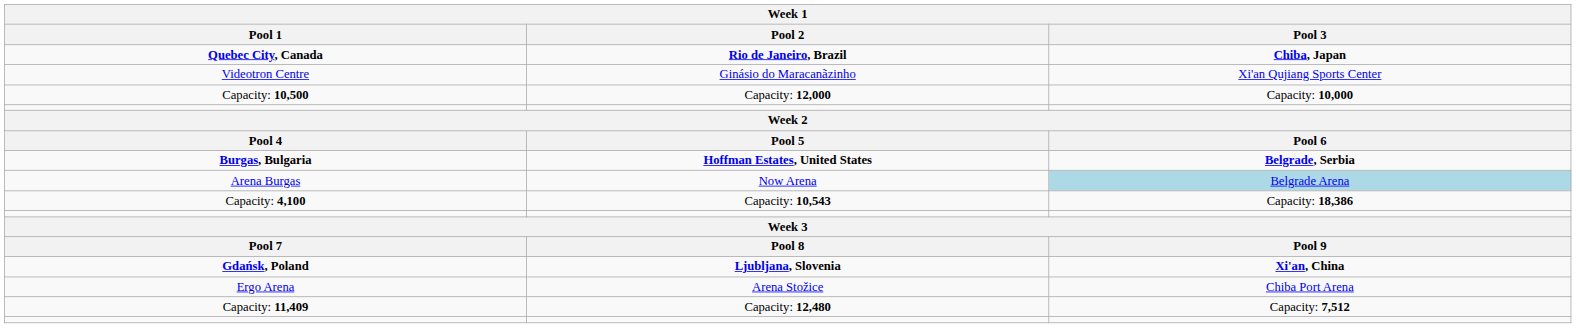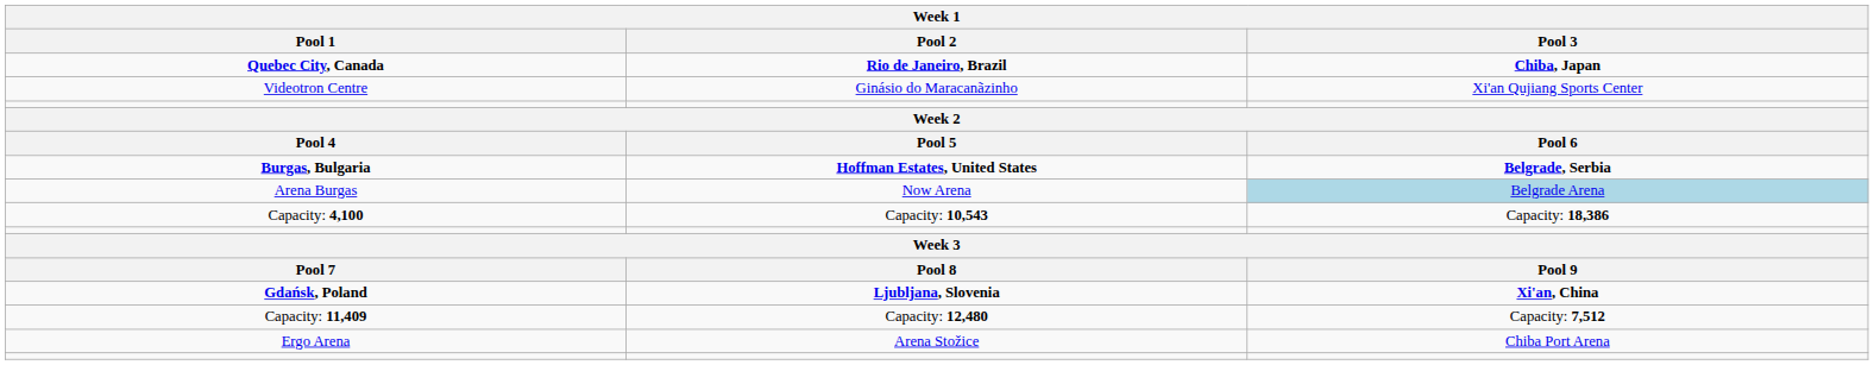 <table class="wikitable" style="text-align:center; width:100%">
 <tr>
 <th colspan=3>Week 1</th>
 </tr>
 <tr>
 <th width=33%>Pool 1</th>
 <th width=33%>Pool 2</th>
 <th width=33%>Pool 3</th>
 </tr>
 <tr>
 <td><strong><a href='#'>Quebec City</a>, Canada</strong></td>
 <td><strong><a href='#'>Rio de Janeiro</a>, Brazil</strong></td>
 <td><strong><a href='#'>Chiba</a>, Japan</strong></td>
 </tr>
 <tr>
 <td><a href='#'>Videotron Centre</a></td>
 <td><a href='#'>Ginásio do Maracanãzinho</a></td>
 <td><a href='#'>Xi'an Qujiang Sports Center</a></td>
-</tr>
-<tr>
-<td>Capacity: <strong>10,500</strong></td>
-<td>Capacity: <strong>12,000</strong></td>
-<td>Capacity: <strong>10,000</strong></td>
 </tr>
 <tr>
 <td></td>
 <td></td>
 <td></td>
 </tr>
 <tr>
 <th colspan=3>Week 2</th>
 </tr>
 <tr>
 <th>Pool 4</th>
 <th>Pool 5</th>
 <th>Pool 6</th>
 </tr>
 <tr>
 <td><strong><a href='#'>Burgas</a>, Bulgaria</strong></td>
 <td><strong><a href='#'>Hoffman Estates</a>, United States</strong></td>
 <td><strong><a href='#'>Belgrade</a>, Serbia</strong></td>
 </tr>
 <tr>
 <td><a href='#'>Arena Burgas</a></td>
 <td><a href='#'>Now Arena</a></td>
 <td style="background: lightblue;"><a href='#'>Belgrade Arena</a></td>
 </tr>
 <tr>
 <td>Capacity: <strong>4,100</strong></td>
 <td>Capacity: <strong>10,543</strong></td>
 <td>Capacity: <strong>18,386</strong></td>
 </tr>
 <tr>
 <td></td>
 <td></td>
 <td></td>
 </tr>
 <tr>
 <th colspan=3>Week 3</th>
 </tr>
 <tr>
 <th>Pool 7</th>
 <th>Pool 8</th>
 <th>Pool 9</th>
 </tr>
 <tr>
 <td><strong><a href='#'>Gdańsk</a>, Poland</strong></td>
 <td><strong><a href='#'>Ljubljana</a>, Slovenia</strong></td>
 <td><strong><a href='#'>Xi'an</a>, China</strong></td>
 </tr>
 <tr>
+<td>Capacity: <strong>11,409</strong></td>
+<td>Capacity: <strong>12,480</strong></td>
+<td>Capacity: <strong>7,512</strong></td>
+</tr>
+<tr>
 <td><a href='#'>Ergo Arena</a></td>
 <td><a href='#'>Arena Stožice</a></td>
 <td><a href='#'>Chiba Port Arena</a></td>
-</tr>
-<tr>
-<td>Capacity: <strong>11,409</strong></td>
-<td>Capacity: <strong>12,480</strong></td>
-<td>Capacity: <strong>7,512</strong></td>
 </tr>
 <tr>
 <td></td>
 <td></td>
 <td></td>
 </tr>
 </table>
